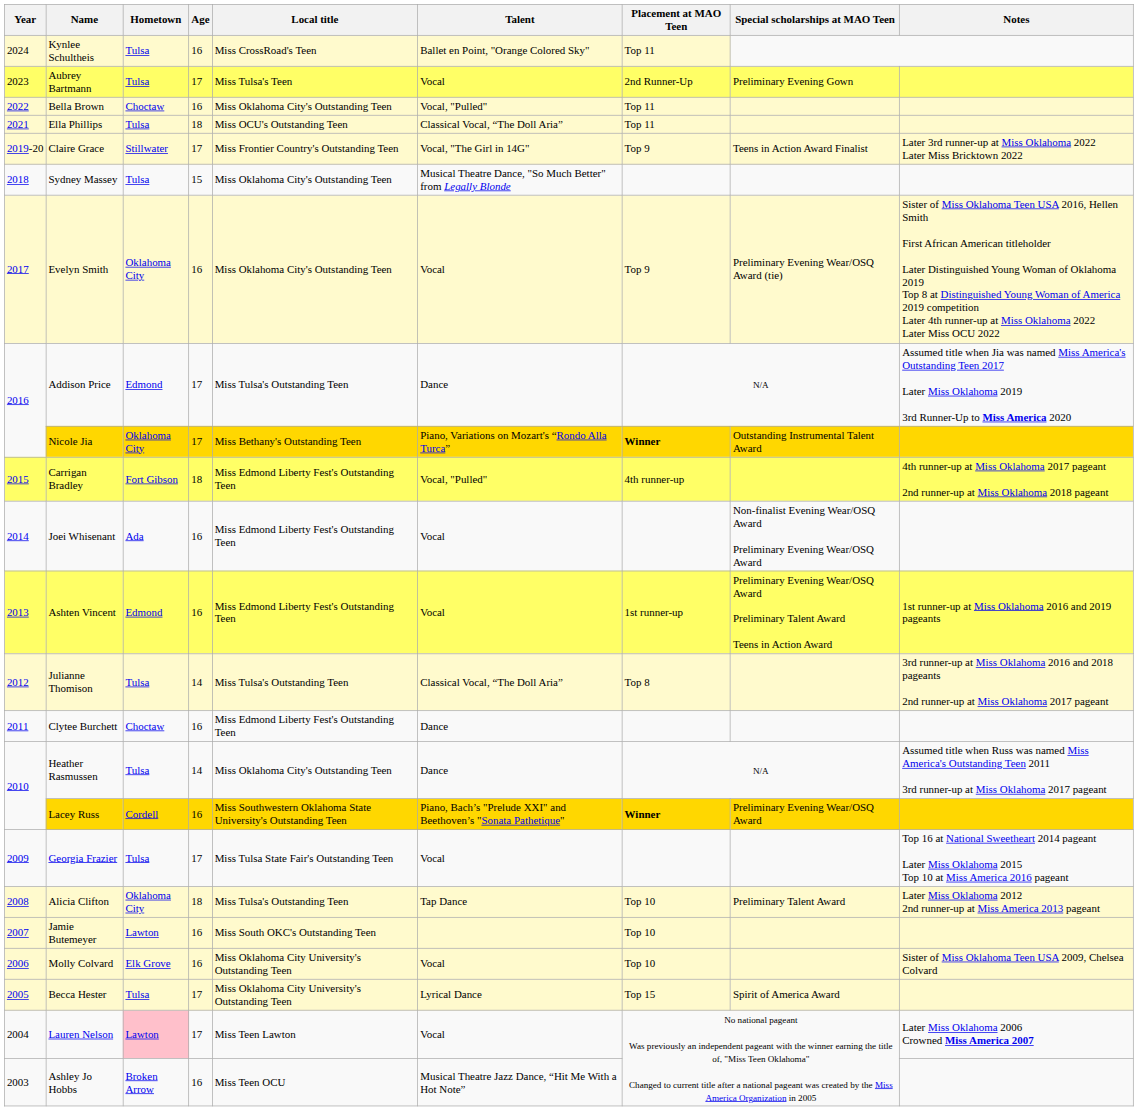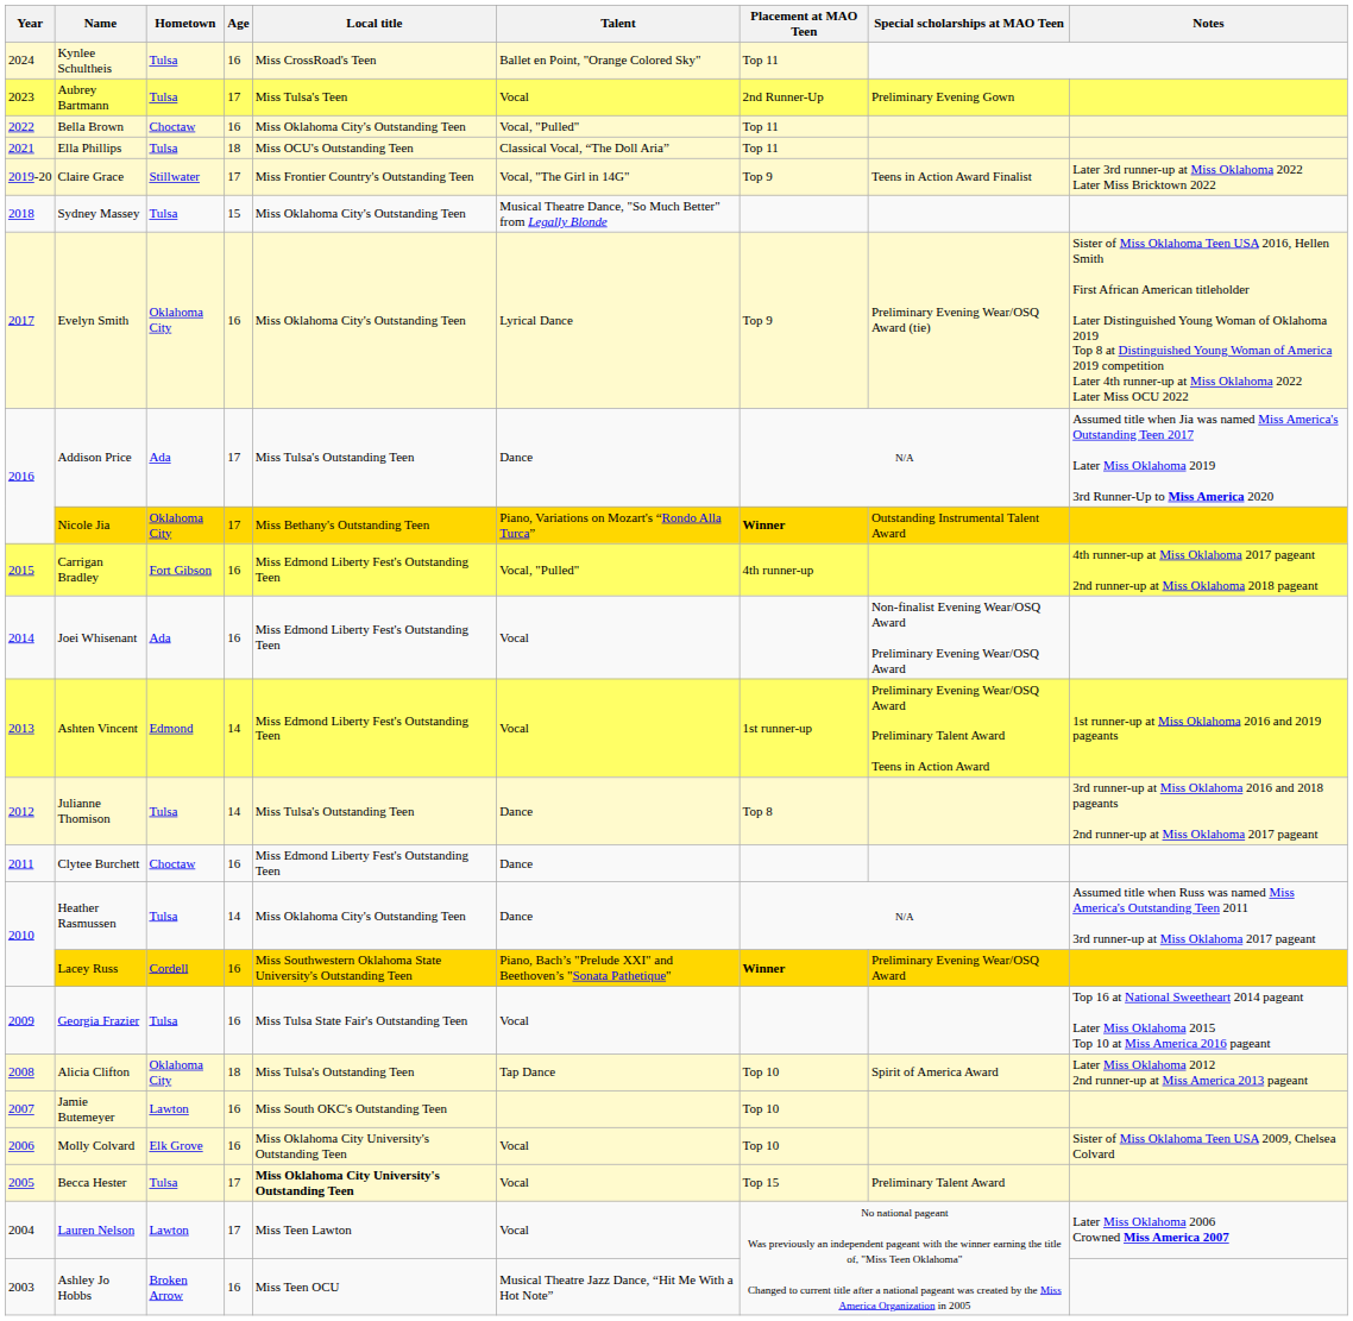 <table class="wikitable sortable"style="font-size:95%;">
 <tr style="background:#EFEFEF">
 <th>Year</th>
 <th>Name</th>
 <th>Hometown</th>
 <th>Age</th>
 <th>Local title</th>
 <th>Talent</th>
 <th>Placement at MAO Teen</th>
 <th>Special scholarships at MAO Teen</th>
 <th>Notes</th>
 </tr>
 <tr style="background-color:#FFFACD;">
 <td>2024</td>
 <td>Kynlee Schultheis</td>
 <td><a href='#'>Tulsa</a></td>
 <td>16</td>
 <td>Miss CrossRoad's Teen</td>
 <td>Ballet en Point, "Orange Colored Sky"</td>
 <td>Top 11</td>
 </tr>
 <tr style="background-color:#FFFF66;">
 <td>2023</td>
 <td>Aubrey Bartmann</td>
 <td><a href='#'>Tulsa</a></td>
 <td>17</td>
 <td>Miss Tulsa's Teen</td>
 <td>Vocal</td>
 <td>2nd Runner-Up</td>
 <td>Preliminary Evening Gown</td>
 <td></td>
 </tr>
 <tr style="background-color:#FFFACD;">
 <td><a href='#'>2022</a></td>
 <td>Bella Brown</td>
 <td><a href='#'>Choctaw</a></td>
 <td>16</td>
 <td>Miss Oklahoma City's Outstanding Teen</td>
 <td>Vocal, "Pulled"</td>
 <td>Top 11</td>
 <td></td>
 <td></td>
 </tr>
 <tr style="background-color:#FFFACD;">
 <td><a href='#'>2021</a></td>
 <td>Ella Phillips</td>
 <td><a href='#'>Tulsa</a></td>
 <td>18</td>
 <td>Miss OCU's Outstanding Teen</td>
 <td>Classical Vocal, “The Doll Aria”</td>
 <td>Top 11</td>
 <td></td>
 <td></td>
 </tr>
 <tr style="background:#FFFACD;">
 <td><a href='#'>2019</a>-20</td>
 <td>Claire Grace</td>
 <td><a href='#'>Stillwater</a></td>
 <td>17</td>
 <td>Miss Frontier Country's Outstanding Teen</td>
 <td>Vocal, "The Girl in 14G"</td>
 <td>Top 9</td>
 <td>Teens in Action Award Finalist</td>
 <td>Later 3rd runner-up at <a href='#'>Miss Oklahoma</a> 2022<br>Later Miss Bricktown 2022</td>
 </tr>
 <tr>
 <td><a href='#'>2018</a></td>
 <td>Sydney Massey</td>
 <td><a href='#'>Tulsa</a></td>
 <td>15</td>
 <td>Miss Oklahoma City's Outstanding Teen</td>
 <td>Musical Theatre Dance, "So Much Better" from <em><a href='#'>Legally Blonde</a></em></td>
 <td></td>
 <td></td>
 <td></td>
 </tr>
 <tr style="background:#FFFACD;">
 <td><a href='#'>2017</a></td>
 <td>Evelyn Smith</td>
 <td><a href='#'>Oklahoma City</a></td>
 <td>16</td>
 <td>Miss Oklahoma City's Outstanding Teen</td>
-<td>Vocal</td>
+<td>Lyrical Dance</td>
 <td>Top 9</td>
 <td>Preliminary Evening Wear/OSQ Award (tie)</td>
 <td>Sister of <a href='#'>Miss Oklahoma Teen USA</a> 2016, Hellen Smith<br><br>First African American titleholder<br><br>Later Distinguished Young Woman of Oklahoma 2019<br>Top 8 at <a href='#'>Distinguished Young Woman of America</a> 2019 competition<br>Later 4th runner-up at <a href='#'>Miss Oklahoma</a> 2022<br>Later Miss OCU 2022</td>
 </tr>
 <tr>
 <td rowspan="2"><a href='#'>2016</a></td>
 <td>Addison Price</td>
-<td><a href='#'>Edmond</a></td>
+<td><a href='#'>Ada</a></td>
 <td>17</td>
 <td>Miss Tulsa's Outstanding Teen</td>
 <td>Dance</td>
 <td colspan="2" style="text-align:center;"><small>N/A</small></td>
 <td>Assumed title when Jia was named <a href='#'>Miss America's Outstanding Teen 2017</a><br><br>Later <a href='#'>Miss Oklahoma</a> 2019 <br><br>3rd Runner-Up to <strong><a href='#'>Miss America</a></strong> 2020</td>
 </tr>
 <tr style="background:gold;">
 <td>Nicole Jia</td>
 <td><a href='#'>Oklahoma City</a></td>
 <td>17</td>
 <td>Miss Bethany's Outstanding Teen</td>
 <td>Piano,  Variations on Mozart's “<a href='#'>Rondo Alla Turca</a>”</td>
 <td><strong>Winner</strong></td>
 <td>Outstanding Instrumental Talent Award</td>
 <td></td>
 </tr>
 <tr style="background:#FFFF66;">
 <td><a href='#'>2015</a></td>
 <td>Carrigan Bradley</td>
 <td><a href='#'>Fort Gibson</a></td>
-<td>18</td>
+<td>16</td>
 <td>Miss Edmond Liberty Fest's Outstanding Teen</td>
 <td>Vocal, "Pulled"</td>
 <td>4th runner-up</td>
 <td></td>
 <td>4th runner-up at <a href='#'>Miss Oklahoma</a> 2017 pageant<br><br>2nd runner-up at <a href='#'>Miss Oklahoma</a> 2018 pageant</td>
 </tr>
 <tr>
 <td><a href='#'>2014</a></td>
 <td>Joei Whisenant</td>
 <td><a href='#'>Ada</a></td>
 <td>16</td>
 <td>Miss Edmond Liberty Fest's Outstanding Teen</td>
 <td>Vocal</td>
 <td></td>
 <td>Non-finalist Evening Wear/OSQ Award<br><br>Preliminary Evening Wear/OSQ Award</td>
 <td></td>
 </tr>
 <tr style="background:#FFFF66;">
 <td><a href='#'>2013</a></td>
 <td>Ashten Vincent</td>
 <td><a href='#'>Edmond</a></td>
-<td>16</td>
+<td>14</td>
 <td>Miss Edmond Liberty Fest's Outstanding Teen</td>
 <td>Vocal</td>
 <td>1st runner-up</td>
 <td>Preliminary Evening Wear/OSQ Award<br><br>Preliminary Talent Award<br><br>Teens in Action Award</td>
 <td>1st runner-up at <a href='#'>Miss Oklahoma</a> 2016 and 2019 pageants</td>
 </tr>
 <tr style="background:#FFFACD;">
 <td><a href='#'>2012</a></td>
 <td>Julianne Thomison</td>
 <td><a href='#'>Tulsa</a></td>
 <td>14</td>
 <td>Miss Tulsa's Outstanding Teen</td>
-<td>Classical Vocal, “The Doll Aria”</td>
+<td>Dance</td>
 <td>Top 8</td>
 <td></td>
 <td>3rd runner-up at <a href='#'>Miss Oklahoma</a> 2016 and 2018 pageants<br><br>2nd runner-up at <a href='#'>Miss Oklahoma</a> 2017 pageant</td>
 </tr>
 <tr>
 <td><a href='#'>2011</a></td>
 <td>Clytee Burchett</td>
 <td><a href='#'>Choctaw</a></td>
 <td>16</td>
 <td>Miss Edmond Liberty Fest's Outstanding Teen</td>
 <td>Dance</td>
 <td></td>
 <td></td>
 <td></td>
 </tr>
 <tr>
 <td rowspan="2"><a href='#'>2010</a></td>
 <td>Heather Rasmussen</td>
 <td><a href='#'>Tulsa</a></td>
 <td>14</td>
 <td>Miss Oklahoma City's Outstanding Teen</td>
 <td>Dance</td>
 <td colspan="2" style="text-align:center;"><small>N/A</small></td>
 <td>Assumed title when Russ was named <a href='#'>Miss America's Outstanding Teen</a> 2011<br><br>3rd runner-up at <a href='#'>Miss Oklahoma</a> 2017 pageant</td>
 </tr>
 <tr style="background:gold;">
 <td>Lacey Russ</td>
 <td><a href='#'>Cordell</a></td>
 <td>16</td>
 <td>Miss Southwestern Oklahoma State University's Outstanding Teen</td>
 <td>Piano, Bach’s "Prelude XXI" and Beethoven’s "<a href='#'>Sonata Pathetique</a>"</td>
 <td><strong>Winner</strong></td>
 <td>Preliminary Evening Wear/OSQ Award</td>
 <td></td>
 </tr>
 <tr>
 <td><a href='#'>2009</a></td>
 <td><a href='#'>Georgia Frazier</a></td>
 <td><a href='#'>Tulsa</a></td>
-<td>17</td>
+<td>16</td>
 <td>Miss Tulsa State Fair's Outstanding Teen</td>
 <td>Vocal</td>
 <td></td>
 <td></td>
 <td>Top 16 at <a href='#'>National Sweetheart</a> 2014 pageant<br><br>Later <a href='#'>Miss Oklahoma</a> 2015<br>Top 10 at <a href='#'>Miss America 2016</a> pageant</td>
 </tr>
 <tr style="background:#FFFACD;">
 <td><a href='#'>2008</a></td>
 <td>Alicia Clifton</td>
 <td><a href='#'>Oklahoma City</a></td>
 <td>18</td>
 <td>Miss Tulsa's Outstanding Teen</td>
 <td>Tap Dance</td>
 <td>Top 10</td>
-<td>Preliminary Talent Award</td>
+<td>Spirit of America Award</td>
 <td>Later <a href='#'>Miss Oklahoma</a> 2012<br>2nd runner-up at <a href='#'>Miss America 2013</a> pageant</td>
 </tr>
 <tr style="background:#FFFACD;">
 <td><a href='#'>2007</a></td>
 <td>Jamie Butemeyer</td>
 <td><a href='#'>Lawton</a></td>
 <td>16</td>
 <td>Miss South OKC's Outstanding Teen</td>
 <td></td>
 <td>Top 10</td>
 <td></td>
 <td></td>
 </tr>
 <tr style="background:#FFFACD;">
 <td><a href='#'>2006</a></td>
 <td>Molly Colvard</td>
 <td><a href='#'>Elk Grove</a></td>
 <td>16</td>
 <td>Miss Oklahoma City University's Outstanding Teen</td>
 <td>Vocal</td>
 <td>Top 10</td>
 <td></td>
 <td>Sister of <a href='#'>Miss Oklahoma Teen USA</a> 2009, Chelsea Colvard</td>
 </tr>
 <tr style="background:#FFFACD;">
 <td><a href='#'>2005</a></td>
 <td>Becca Hester</td>
 <td><a href='#'>Tulsa</a></td>
 <td>17</td>
-<td>Miss Oklahoma City University's Outstanding Teen</td>
-<td>Lyrical Dance</td>
+<td><strong>Miss Oklahoma City University's Outstanding Teen</strong></td>
+<td>Vocal</td>
 <td>Top 15</td>
-<td>Spirit of America Award</td>
+<td>Preliminary Talent Award</td>
 <td></td>
 </tr>
 <tr>
 <td>2004</td>
 <td><a href='#'>Lauren Nelson</a></td>
-<td style="background: pink;"><a href='#'>Lawton</a></td>
+<td><a href='#'>Lawton</a></td>
 <td>17</td>
 <td>Miss Teen Lawton</td>
 <td>Vocal</td>
 <td colspan="2" rowspan="2" style="text-align:center;"><small>No national pageant<br><br>Was previously an independent pageant with the winner earning the title of, "Miss Teen Oklahoma"<br><br>Changed to current title after a national pageant was created by the <a href='#'>Miss America Organization</a> in 2005</small></td>
 <td>Later <a href='#'>Miss Oklahoma</a> 2006<br>Crowned <strong><a href='#'>Miss America 2007</a></strong></td>
 </tr>
 <tr>
 <td>2003</td>
 <td>Ashley Jo Hobbs</td>
 <td><a href='#'>Broken Arrow</a></td>
 <td>16</td>
 <td>Miss Teen OCU</td>
 <td>Musical Theatre Jazz Dance, “Hit Me With a Hot Note”</td>
 <td></td>
 </tr>
 </table>
